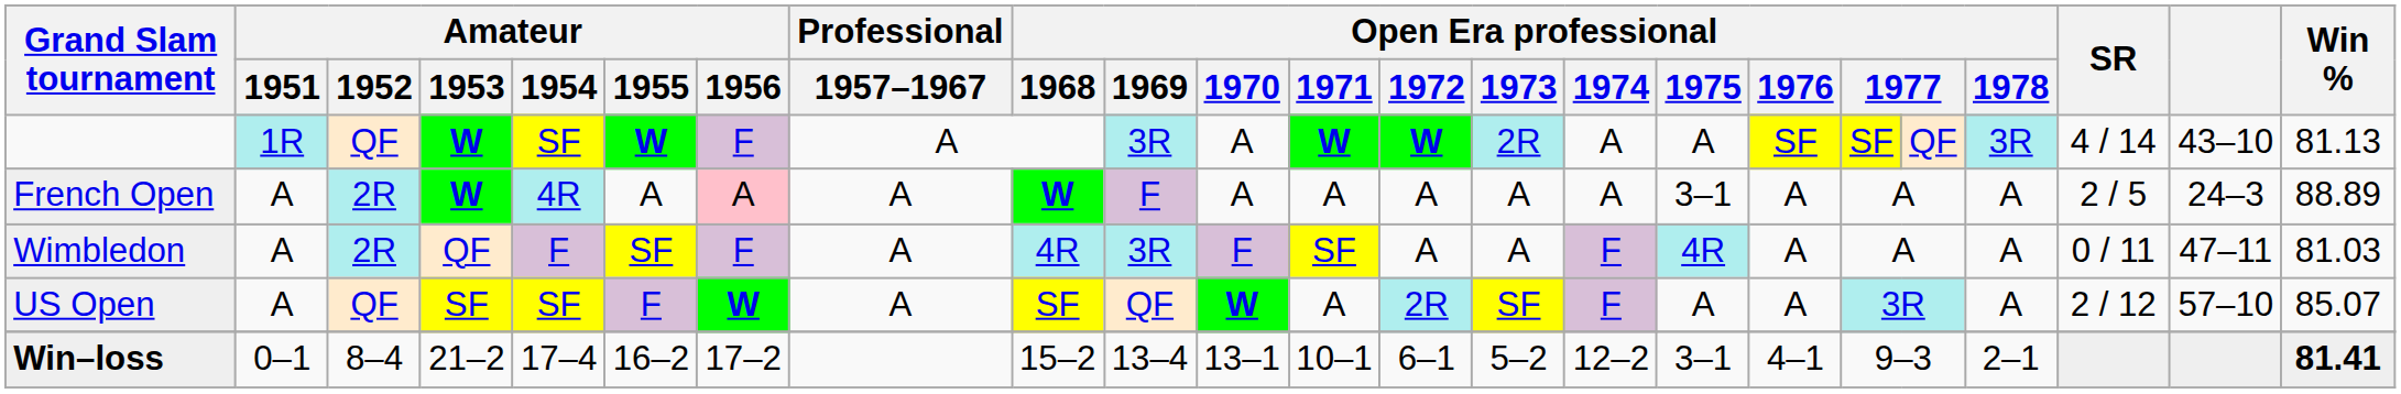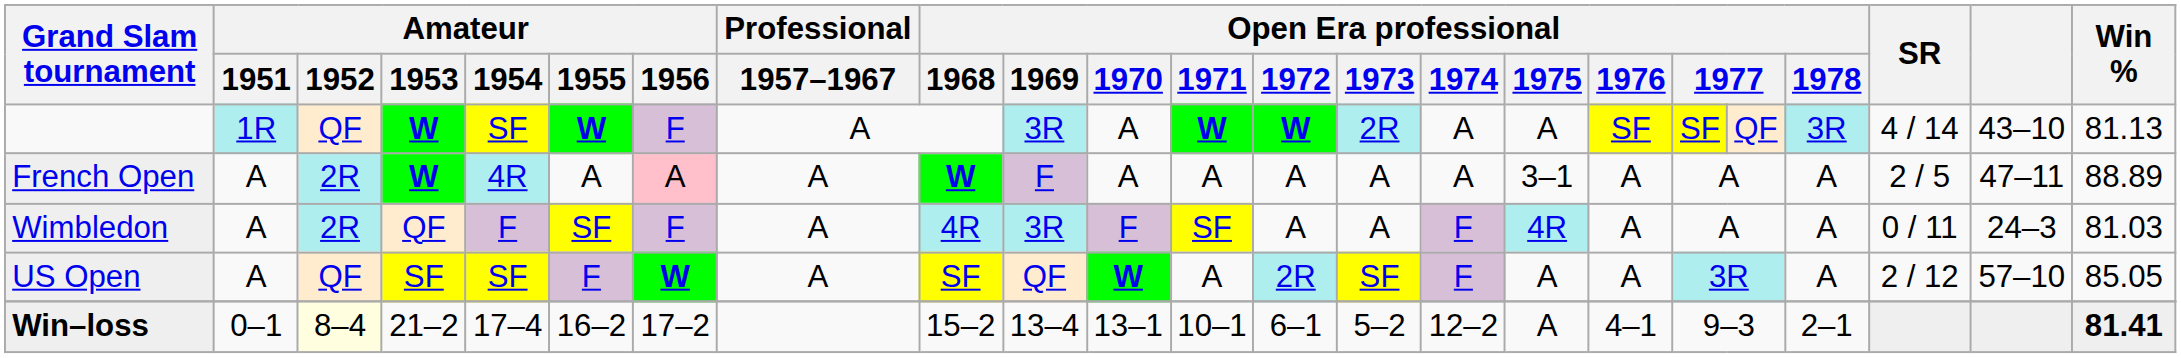 <table class="wikitable" style="text-align:center;">
 <tr style="background:#efefef;">
 <th rowspan="2" style="width:100px;"><strong><a href='#'>Grand Slam tournament</a></strong></th>
 <th colspan="6">Amateur</th>
 <th>Professional</th>
 <th colspan="12">Open Era professional</th>
 <th rowspan="2" style="width:45px;">SR</th>
 <th rowspan="2" style="width:45px;"></th>
 <th rowspan="2" style="width:45px;">Win %</th>
 </tr>
 <tr>
 <th>1951</th>
 <th>1952</th>
 <th>1953</th>
 <th>1954</th>
 <th>1955</th>
 <th>1956</th>
 <th>1957–1967</th>
 <th>1968</th>
 <th>1969</th>
 <th><a href='#'>1970</a></th>
 <th><a href='#'>1971</a></th>
 <th><a href='#'>1972</a></th>
 <th><a href='#'>1973</a></th>
 <th><a href='#'>1974</a></th>
 <th><a href='#'>1975</a></th>
 <th><a href='#'>1976</a></th>
 <th style="width:10px;" colspan="2"><a href='#'>1977</a></th>
 <th><a href='#'>1978</a></th>
 </tr>
 <tr>
 <td></td>
 <td style="background:#afeeee;"><a href='#'>1R</a></td>
 <td style="background:#ffebcd;"><a href='#'>QF</a></td>
 <td style="background:#0f0;"><strong><a href='#'>W</a></strong></td>
 <td style="background:yellow;"><a href='#'>SF</a></td>
 <td style="background:#0f0;"><strong><a href='#'>W</a></strong></td>
 <td style="background:thistle;"><a href='#'>F</a></td>
 <td colspan="2">A</td>
 <td style="background:#afeeee;"><a href='#'>3R</a></td>
 <td>A</td>
 <td style="background:#0f0;"><strong><a href='#'>W</a></strong></td>
 <td style="background:#0f0;"><strong><a href='#'>W</a></strong></td>
 <td style="background:#afeeee;"><a href='#'>2R</a></td>
 <td>A</td>
 <td>A</td>
 <td style="background:yellow;"><a href='#'>SF</a></td>
 <td style="background:yellow;"><a href='#'>SF</a></td>
 <td style="background:#ffebcd;"><a href='#'>QF</a></td>
 <td style="background:#afeeee;"><a href='#'>3R</a></td>
 <td>4 / 14</td>
 <td>43–10</td>
 <td>81.13</td>
 </tr>
 <tr>
 <td style="text-align:left;background:#EFEFEF;"><a href='#'>French Open</a></td>
 <td>A</td>
 <td style="background:#afeeee;"><a href='#'>2R</a></td>
 <td style="background:#0f0;"><strong><a href='#'>W</a></strong></td>
 <td style="background:#afeeee;"><a href='#'>4R</a></td>
 <td>A</td>
 <td style="background: pink;">A</td>
 <td>A</td>
 <td style="background:#0f0;"><strong><a href='#'>W</a></strong></td>
 <td style="background:thistle;"><a href='#'>F</a></td>
 <td>A</td>
 <td>A</td>
 <td>A</td>
 <td>A</td>
 <td>A</td>
 <td>3–1</td>
 <td>A</td>
 <td style="text-align:center;" colspan="2">A</td>
 <td>A</td>
 <td>2 / 5</td>
-<td>24–3</td>
+<td>47–11</td>
 <td>88.89</td>
 </tr>
 <tr>
 <td style="text-align:left;background:#EFEFEF;"><a href='#'>Wimbledon</a></td>
 <td>A</td>
 <td style="background:#afeeee;"><a href='#'>2R</a></td>
 <td style="background:#ffebcd;"><a href='#'>QF</a></td>
 <td style="background:thistle;"><a href='#'>F</a></td>
 <td style="background:yellow;"><a href='#'>SF</a></td>
 <td style="background:thistle;"><a href='#'>F</a></td>
 <td>A</td>
 <td style="background:#afeeee;"><a href='#'>4R</a></td>
 <td style="background:#afeeee;"><a href='#'>3R</a></td>
 <td style="background:thistle;"><a href='#'>F</a></td>
 <td style="background:yellow;"><a href='#'>SF</a></td>
 <td>A</td>
 <td>A</td>
 <td style="background:thistle;"><a href='#'>F</a></td>
 <td style="background:#afeeee;"><a href='#'>4R</a></td>
 <td>A</td>
 <td style="text-align:center;" colspan="2">A</td>
 <td>A</td>
 <td>0 / 11</td>
-<td>47–11</td>
+<td>24–3</td>
 <td>81.03</td>
 </tr>
 <tr>
 <td style="text-align:left;background:#EFEFEF;"><a href='#'>US Open</a></td>
 <td>A</td>
 <td style="background:#ffebcd;"><a href='#'>QF</a></td>
 <td style="background:yellow;"><a href='#'>SF</a></td>
 <td style="background:yellow;"><a href='#'>SF</a></td>
 <td style="background:thistle;"><a href='#'>F</a></td>
 <td style="background:#0f0;"><strong><a href='#'>W</a></strong></td>
 <td>A</td>
 <td style="background:yellow;"><a href='#'>SF</a></td>
 <td style="background:#ffebcd;"><a href='#'>QF</a></td>
 <td style="background:#0f0;"><strong><a href='#'>W</a></strong></td>
 <td>A</td>
 <td style="background:#afeeee;"><a href='#'>2R</a></td>
 <td style="background:yellow;"><a href='#'>SF</a></td>
 <td style="background:thistle;"><a href='#'>F</a></td>
 <td>A</td>
 <td>A</td>
 <td style="background:#afeeee;" colspan="2"><a href='#'>3R</a></td>
 <td>A</td>
 <td>2 / 12</td>
 <td>57–10</td>
-<td>85.07</td>
+<td>85.05</td>
 </tr>
 <tr>
 </tr>
 <tr>
 <td style="background:#EFEFEF;" align="left"><strong>Win–loss</strong></td>
 <td>0–1</td>
-<td>8–4</td>
+<td style="background: lightyellow;">8–4</td>
 <td>21–2</td>
 <td>17–4</td>
 <td>16–2</td>
 <td>17–2</td>
 <td></td>
 <td>15–2</td>
 <td>13–4</td>
 <td>13–1</td>
 <td>10–1</td>
 <td>6–1</td>
 <td>5–2</td>
 <td>12–2</td>
-<td>3–1</td>
+<td>A</td>
 <td>4–1</td>
 <td colspan=2>9–3</td>
 <td>2–1</td>
 <td style="background:#EFEFEF;"></td>
 <td style="background:#EFEFEF;"></td>
 <td style="background:#EFEFEF;"><strong>81.41</strong></td>
 </tr>
 </table>
